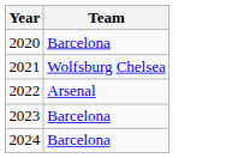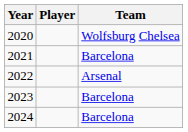 <table class="wikitable">
 <tr>
 <th>Year</th>
+<th>Player</th>
 <th>Team</th>
 </tr>
 <tr>
 <td>2020</td>
+<td></td>
+<td> <a href='#'>Wolfsburg</a>  <a href='#'>Chelsea</a></td>
+</tr>
+<tr>
+<td>2021</td>
+<td></td>
 <td> <a href='#'>Barcelona</a></td>
 </tr>
 <tr>
-<td>2021</td>
-<td> <a href='#'>Wolfsburg</a>  <a href='#'>Chelsea</a></td>
-</tr>
-<tr>
 <td>2022</td>
+<td></td>
 <td> <a href='#'>Arsenal</a></td>
 </tr>
 <tr>
 <td>2023</td>
+<td></td>
 <td> <a href='#'>Barcelona</a></td>
 </tr>
 <tr>
 <td>2024</td>
+<td></td>
 <td> <a href='#'>Barcelona</a></td>
 </tr>
 </table>
